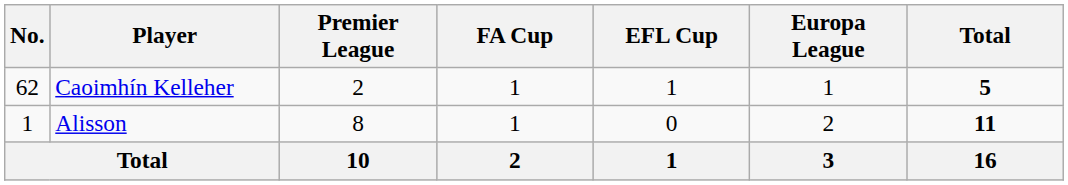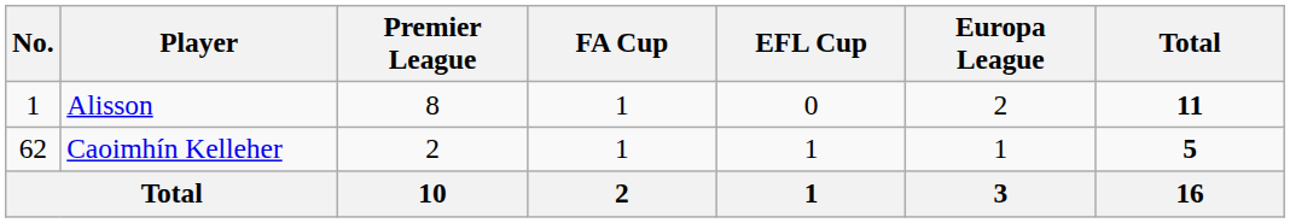 <table class="wikitable sortable" style="text-align:center">
 <tr>
 <th width=10>No.</th>
 <th width=150>Player</th>
 <th width=100>Premier League</th>
 <th width=100>FA Cup</th>
 <th width=100>EFL Cup</th>
 <th width=100>Europa League</th>
 <th width=100>Total</th>
 </tr>
 <tr>
+<td>1</td>
+<td style="text-align:left"> <a href='#'>Alisson</a></td>
+<td>8</td>
+<td>1</td>
+<td>0</td>
+<td>2</td>
+<td><strong>11</strong></td>
+</tr>
+<tr>
 <td>62</td>
 <td style="text-align:left"> <a href='#'>Caoimhín Kelleher</a></td>
 <td>2</td>
 <td>1</td>
 <td>1</td>
 <td>1</td>
 <td><strong>5</strong></td>
-</tr>
-<tr>
-<td>1</td>
-<td style="text-align:left"> <a href='#'>Alisson</a></td>
-<td>8</td>
-<td>1</td>
-<td>0</td>
-<td>2</td>
-<td><strong>11</strong></td>
 </tr>
 <tr class="sortbottom">
 <th colspan="2">Total</th>
 <th>10</th>
 <th>2</th>
 <th>1</th>
 <th>3</th>
 <th>16</th>
 </tr>
 </table>
